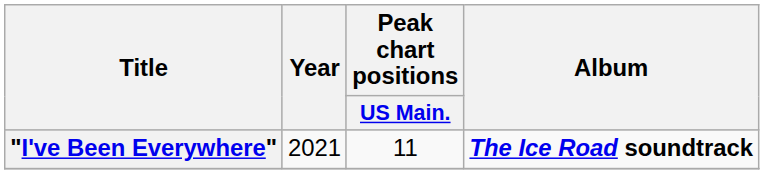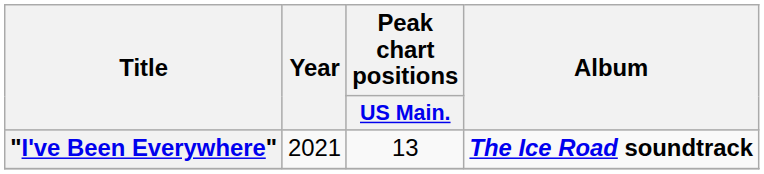 <table class="wikitable plainrowheaders" style="text-align:center;">
 <tr>
 <th rowspan="2" scope="col">Title</th>
 <th rowspan="2" scope="col">Year</th>
 <th scope="col">Peak chart positions</th>
 <th rowspan="2" scope="col">Album</th>
 </tr>
 <tr>
 <th style="width:5em; font-size:90%;"><a href='#'>US Main.</a><br></th>
 </tr>
 <tr>
 <th scope="row">"<a href='#'>I've Been Everywhere</a>"</th>
 <td>2021</td>
-<td>11</td>
+<td>13</td>
 <td><strong><em><a href='#'>The Ice Road</a></em> soundtrack</strong></td>
 </tr>
 <tr>
 </tr>
 </table>
